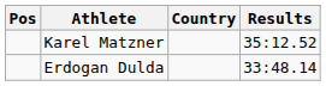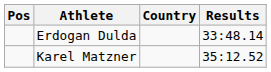 <table class="wikitable">
 <tr>
 <th>Pos</th>
 <th>Athlete</th>
 <th>Country</th>
 <th>Results</th>
 </tr>
 <tr>
 <td align="center"></td>
+<td>Erdogan Dulda</td>
+<td></td>
+<td>33:48.14</td>
+</tr>
+<tr>
+<td align="center"></td>
 <td>Karel Matzner</td>
 <td></td>
 <td>35:12.52</td>
 </tr>
-<tr>
-<td align="center"></td>
-<td>Erdogan Dulda</td>
-<td></td>
-<td>33:48.14</td>
-</tr>
 </table>
